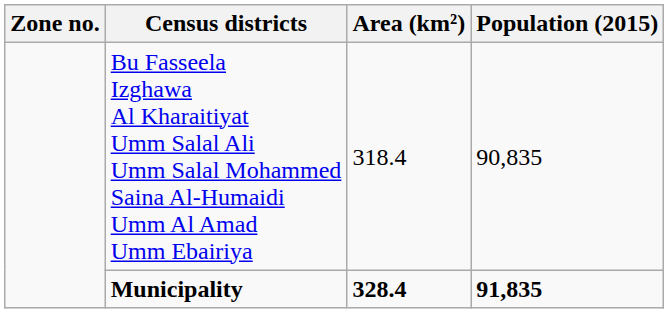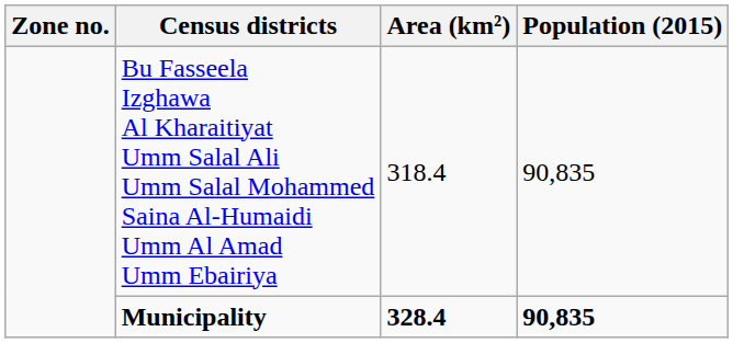 <table class="wikitable">
 <tr>
 <th>Zone no.</th>
 <th>Census districts</th>
 <th>Area (km²)</th>
 <th>Population (2015)</th>
 </tr>
 <tr>
 <td rowspan="2"></td>
 <td><a href='#'>Bu Fasseela</a> <br> <a href='#'>Izghawa</a> <br> <a href='#'>Al Kharaitiyat</a> <br> <a href='#'>Umm Salal Ali</a> <br> <a href='#'>Umm Salal Mohammed</a> <br> <a href='#'>Saina Al-Humaidi</a> <br> <a href='#'>Umm Al Amad</a> <br> <a href='#'>Umm Ebairiya</a></td>
 <td>318.4</td>
 <td>90,835</td>
 </tr>
 <tr>
 <td><strong>Municipality</strong></td>
 <td><strong>328.4</strong></td>
-<td><strong>91,835</strong></td>
+<td><strong>90,835</strong></td>
 </tr>
 </table>
